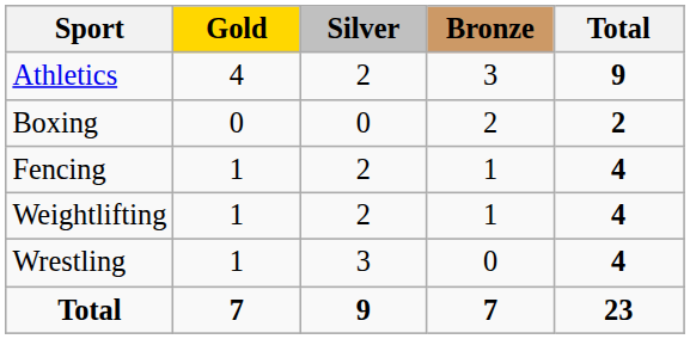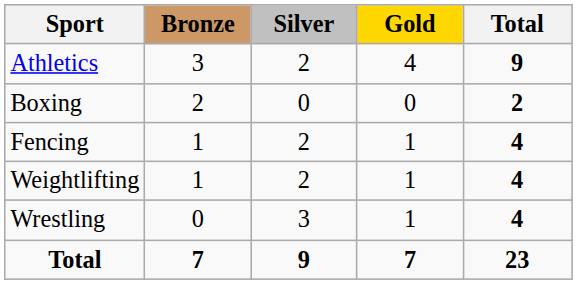 <table class="wikitable sortable" style="text-align:center; font-size:98%;">
 <tr>
 <th>Sport</th>
+<td style="background:#c96; width:3.9em; font-weight:bold;">Bronze</td>
+<td style="background:silver; width:3.9em; font-weight:bold;">Silver</td>
 <td style="background:gold; width:3.9em; font-weight:bold;">Gold</td>
-<td style="background:silver; width:3.9em; font-weight:bold;">Silver</td>
-<td style="background:#c96; width:3.9em; font-weight:bold;">Bronze</td>
 <th style="width:4em; font-weight:bold;">Total</th>
 </tr>
 <tr>
 <td align=left><a href='#'>Athletics</a></td>
+<td>3</td>
+<td>2</td>
 <td>4</td>
-<td>2</td>
-<td>3</td>
 <td><strong>9</strong></td>
 </tr>
 <tr>
 <td align=left>Boxing</td>
+<td>2</td>
 <td>0</td>
 <td>0</td>
-<td>2</td>
 <td><strong>2</strong></td>
 </tr>
 <tr>
 <td align=left>Fencing</td>
 <td>1</td>
 <td>2</td>
 <td>1</td>
 <td><strong>4</strong></td>
 </tr>
 <tr>
 <td align=left>Weightlifting</td>
 <td>1</td>
 <td>2</td>
 <td>1</td>
 <td><strong>4</strong></td>
 </tr>
 <tr>
 <td align=left>Wrestling</td>
+<td>0</td>
+<td>3</td>
 <td>1</td>
-<td>3</td>
-<td>0</td>
 <td><strong>4</strong></td>
 </tr>
 <tr>
 <td align=center><strong>Total</strong></td>
 <td><strong>7</strong></td>
 <td><strong>9</strong></td>
 <td><strong>7</strong></td>
 <td><strong>23</strong></td>
 </tr>
 </table>
